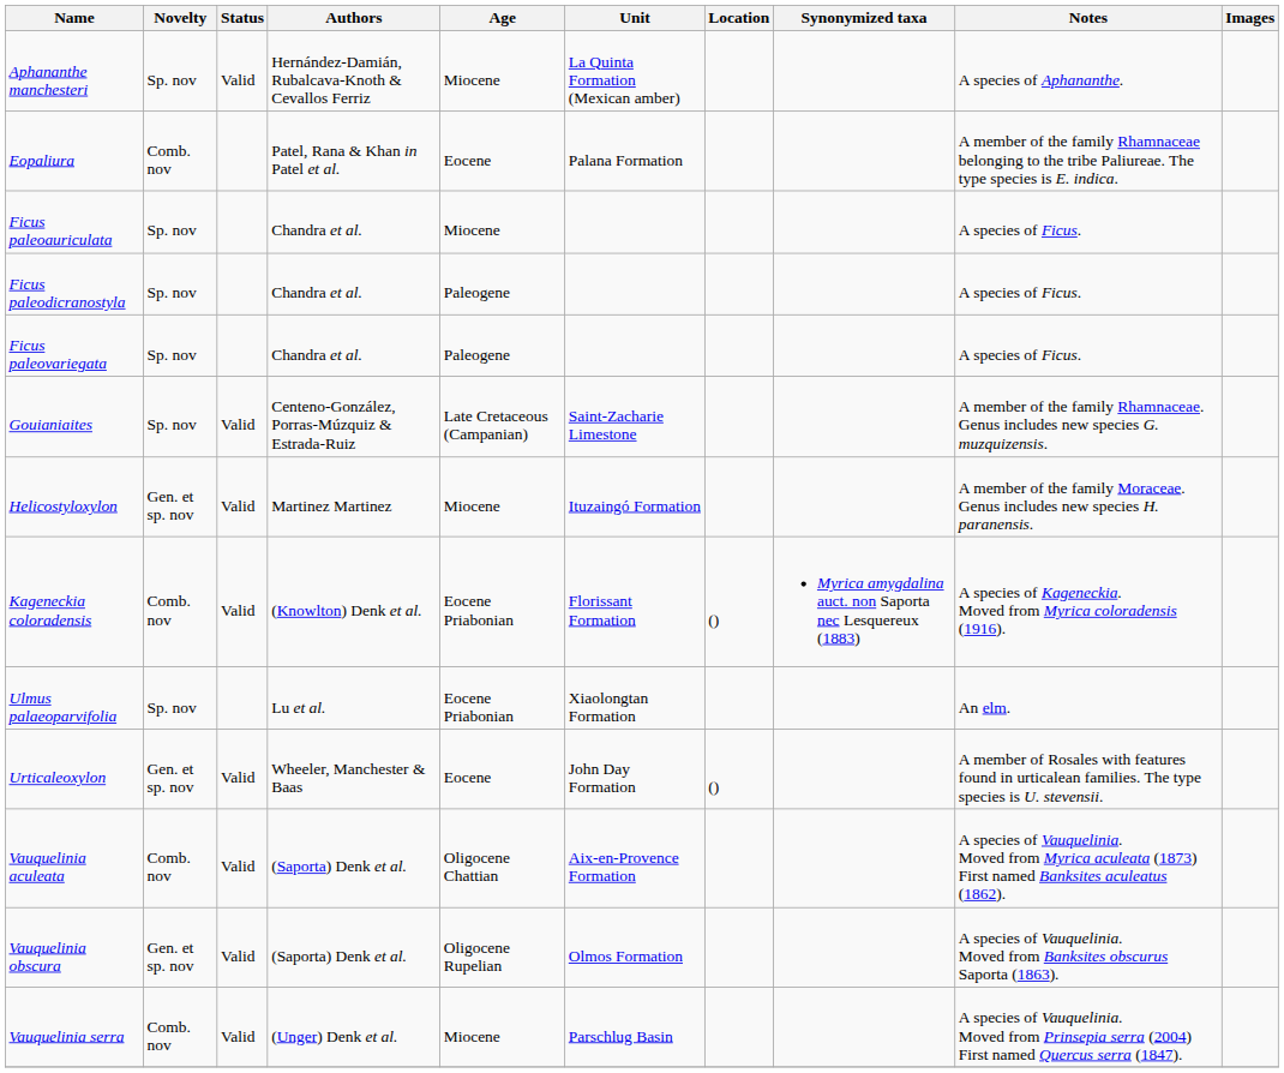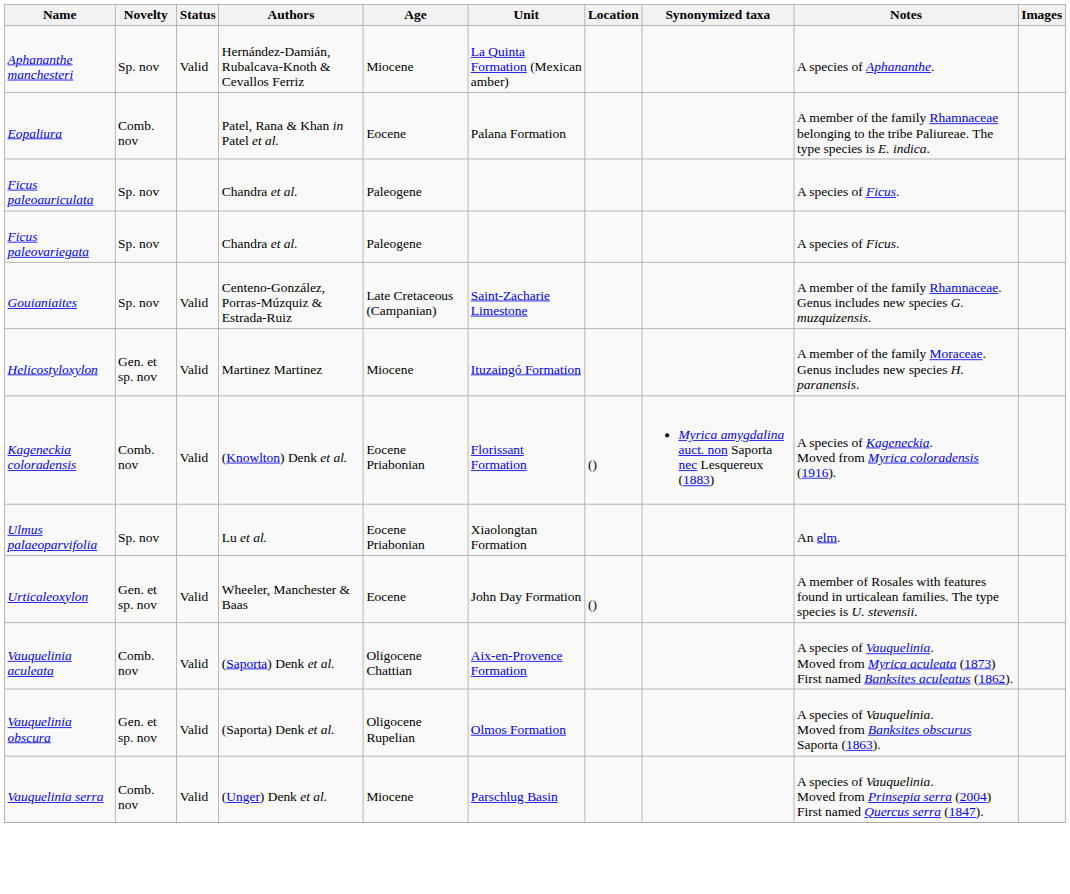 <table class="wikitable sortable" align="center" width="100%">
 <tr>
 <th>Name</th>
 <th>Novelty</th>
 <th>Status</th>
 <th>Authors</th>
 <th>Age</th>
 <th>Unit</th>
 <th>Location</th>
 <th>Synonymized taxa</th>
 <th>Notes</th>
 <th>Images</th>
 </tr>
 <tr>
 <td><br><em><a href='#'>Aphananthe manchesteri</a></em></td>
 <td><br>Sp. nov</td>
 <td><br>Valid</td>
 <td><br>Hernández-Damián, Rubalcava-Knoth & Cevallos Ferriz</td>
 <td><br>Miocene</td>
 <td><br><a href='#'>La Quinta Formation</a> (Mexican amber)</td>
 <td><br></td>
 <td></td>
 <td><br>A species of <em><a href='#'>Aphananthe</a></em>.</td>
 <td></td>
 </tr>
 <tr>
 <td><br><em><a href='#'>Eopaliura</a></em></td>
 <td><br>Comb. nov</td>
 <td></td>
 <td><br>Patel, Rana & Khan <em>in</em> Patel <em>et al.</em></td>
 <td><br>Eocene</td>
 <td><br>Palana Formation</td>
 <td><br></td>
 <td></td>
 <td><br>A member of the family <a href='#'>Rhamnaceae</a> belonging to the tribe Paliureae. The type species is <em>E. indica</em>.</td>
 <td></td>
 </tr>
 <tr>
 <td><br><em><a href='#'>Ficus paleoauriculata</a></em></td>
 <td><br>Sp. nov</td>
 <td></td>
 <td><br>Chandra <em>et al.</em></td>
-<td><br>Miocene</td>
+<td><br>Paleogene</td>
 <td></td>
 <td><br></td>
 <td></td>
 <td><br>A species of <em><a href='#'>Ficus</a></em>.</td>
-<td></td>
-</tr>
-<tr>
-<td><br><em><a href='#'>Ficus paleodicranostyla</a></em></td>
-<td><br>Sp. nov</td>
-<td></td>
-<td><br>Chandra <em>et al.</em></td>
-<td><br>Paleogene</td>
-<td></td>
-<td><br></td>
-<td></td>
-<td><br>A species of <em>Ficus</em>.</td>
 <td></td>
 </tr>
 <tr>
 <td><br><em><a href='#'>Ficus paleovariegata</a></em></td>
 <td><br>Sp. nov</td>
 <td></td>
 <td><br>Chandra <em>et al.</em></td>
 <td><br>Paleogene</td>
 <td></td>
 <td><br></td>
 <td></td>
 <td><br>A species of <em>Ficus</em>.</td>
 <td></td>
 </tr>
 <tr>
 <td><br><em><a href='#'>Gouianiaites</a></em></td>
 <td><br>Sp. nov</td>
 <td><br>Valid</td>
 <td><br>Centeno-González, Porras-Múzquiz & Estrada-Ruiz</td>
 <td><br>Late Cretaceous (Campanian)</td>
 <td><br><a href='#'>Saint-Zacharie Limestone</a></td>
 <td><br></td>
 <td></td>
 <td><br>A member of the family <a href='#'>Rhamnaceae</a>. Genus includes new species <em>G. muzquizensis</em>.</td>
 <td></td>
 </tr>
 <tr>
 <td><br><em><a href='#'>Helicostyloxylon</a></em></td>
 <td><br>Gen. et sp. nov</td>
 <td><br>Valid</td>
 <td><br>Martinez Martinez</td>
 <td><br>Miocene</td>
 <td><br><a href='#'>Ituzaingó Formation</a></td>
 <td><br></td>
 <td></td>
 <td><br>A member of the family <a href='#'>Moraceae</a>. Genus includes new species <em>H. paranensis</em>.</td>
 <td></td>
 </tr>
 <tr>
 <td><br><em><a href='#'>Kageneckia coloradensis</a></em></td>
 <td><br>Comb. nov</td>
 <td><br>Valid</td>
 <td><br>(<a href='#'>Knowlton</a>) Denk <em>et al.</em></td>
 <td><br>Eocene<br>Priabonian</td>
 <td><br><a href='#'>Florissant Formation</a></td>
 <td><br><br>()</td>
 <td><br><ul><li><em><a href='#'>Myrica amygdalina</a></em><br><a href='#'>auct. non</a> Saporta <a href='#'>nec</a> Lesquereux (<a href='#'>1883</a>)</li></ul></td>
 <td><br>A species of <em><a href='#'>Kageneckia</a></em>.<br> Moved from <em><a href='#'>Myrica coloradensis</a></em> (<a href='#'>1916</a>).</td>
 <td></td>
 </tr>
 <tr>
 <td><br><em><a href='#'>Ulmus palaeoparvifolia</a></em></td>
 <td><br>Sp. nov</td>
 <td></td>
 <td><br>Lu <em>et al.</em></td>
 <td><br>Eocene<br>Priabonian</td>
 <td><br>Xiaolongtan Formation</td>
 <td><br></td>
 <td></td>
 <td><br>An <a href='#'>elm</a>.</td>
 <td></td>
 </tr>
 <tr>
 <td><br><em><a href='#'>Urticaleoxylon</a></em></td>
 <td><br>Gen. et sp. nov</td>
 <td><br>Valid</td>
 <td><br>Wheeler, Manchester & Baas</td>
 <td><br>Eocene</td>
 <td><br>John Day Formation</td>
 <td><br><br>()</td>
 <td></td>
 <td><br>A member of Rosales with features found in urticalean families. The type species is <em>U. stevensii</em>.</td>
 <td></td>
 </tr>
 <tr>
 <td><br><em><a href='#'>Vauquelinia aculeata</a></em></td>
 <td><br>Comb. nov</td>
 <td><br>Valid</td>
 <td><br>(<a href='#'>Saporta</a>) Denk <em>et al.</em></td>
 <td><br>Oligocene<br>Chattian</td>
 <td><br><a href='#'>Aix-en-Provence Formation</a></td>
 <td><br></td>
 <td><br></td>
 <td><br>A species of <em><a href='#'>Vauquelinia</a></em>.<br>Moved from <em><a href='#'>Myrica aculeata</a></em> (<a href='#'>1873</a>)<br> First named <em><a href='#'>Banksites aculeatus</a></em> (<a href='#'>1862</a>).</td>
 <td></td>
 </tr>
 <tr>
 <td><br><em><a href='#'>Vauquelinia obscura</a></em></td>
 <td><br>Gen. et sp. nov</td>
 <td><br>Valid</td>
 <td><br>(Saporta) Denk <em>et al.</em></td>
 <td><br>Oligocene<br>Rupelian</td>
 <td><br><a href='#'>Olmos Formation</a></td>
 <td><br></td>
 <td><br></td>
 <td><br>A species of <em>Vauquelinia</em>.<br> Moved from <em><a href='#'>Banksites obscurus</a></em> Saporta (<a href='#'>1863</a>).</td>
 <td></td>
 </tr>
 <tr>
 <td><br><em><a href='#'>Vauquelinia serra</a></em></td>
 <td><br>Comb. nov</td>
 <td><br>Valid</td>
 <td><br>(<a href='#'>Unger</a>) Denk <em>et al.</em></td>
 <td><br>Miocene</td>
 <td><br><a href='#'>Parschlug Basin</a></td>
 <td><br></td>
 <td><br></td>
 <td><br>A species of <em>Vauquelinia</em>.<br> Moved from <em><a href='#'>Prinsepia serra</a></em> (<a href='#'>2004</a>)<br> First named <em><a href='#'>Quercus serra</a></em> (<a href='#'>1847</a>).</td>
 <td></td>
 </tr>
 <tr>
 </tr>
 </table>
